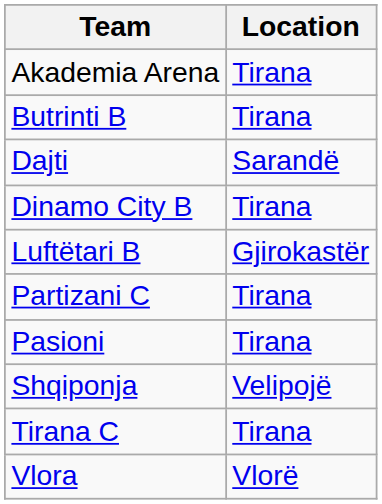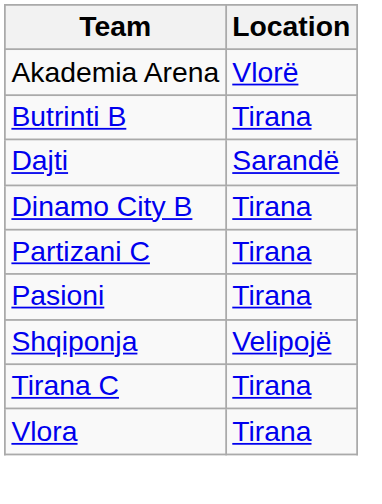 <table class="wikitable">
 <tr>
 <th>Team</th>
 <th>Location</th>
 </tr>
 <tr>
 <td>Akademia Arena</td>
-<td><a href='#'>Tirana</a></td>
+<td><a href='#'>Vlorë</a></td>
 </tr>
 <tr>
 <td><a href='#'>Butrinti B</a></td>
 <td><a href='#'>Tirana</a></td>
 </tr>
 <tr>
 <td><a href='#'>Dajti</a></td>
 <td><a href='#'>Sarandë</a></td>
 </tr>
 <tr>
 <td><a href='#'>Dinamo City B</a></td>
 <td><a href='#'>Tirana</a></td>
-</tr>
-<tr>
-<td><a href='#'>Luftëtari B</a></td>
-<td><a href='#'>Gjirokastër</a></td>
 </tr>
 <tr>
 <td><a href='#'>Partizani C</a></td>
 <td><a href='#'>Tirana</a></td>
 </tr>
 <tr>
 <td><a href='#'>Pasioni</a></td>
 <td><a href='#'>Tirana</a></td>
 </tr>
 <tr>
 <td><a href='#'>Shqiponja</a></td>
 <td><a href='#'>Velipojë</a></td>
 </tr>
 <tr>
 <td><a href='#'>Tirana C</a></td>
 <td><a href='#'>Tirana</a></td>
 </tr>
 <tr>
 <td><a href='#'>Vlora</a></td>
-<td><a href='#'>Vlorë</a></td>
+<td><a href='#'>Tirana</a></td>
 </tr>
 </table>
